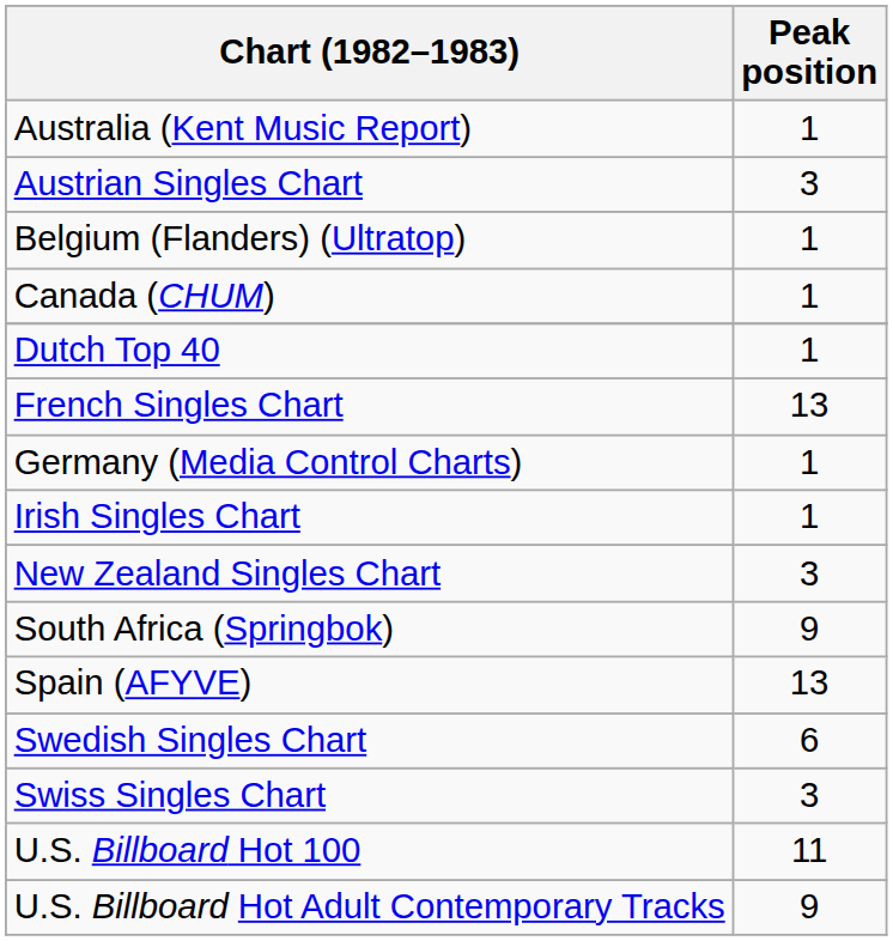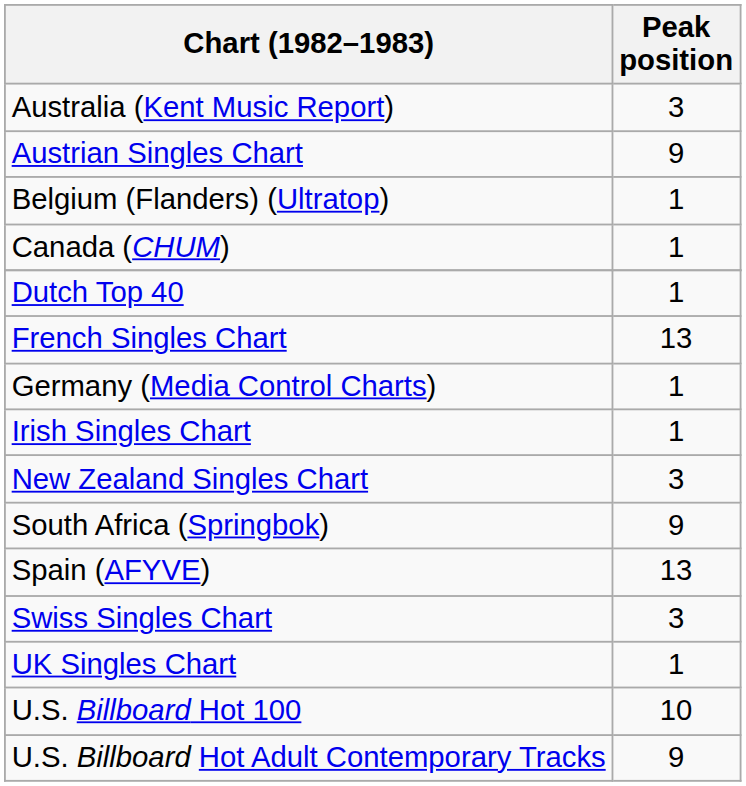 <table class="wikitable sortable">
 <tr>
 <th>Chart (1982–1983)</th>
 <th>Peak<br>position</th>
 </tr>
 <tr>
 <td>Australia (<a href='#'>Kent Music Report</a>)</td>
-<td style="text-align:center;">1</td>
+<td style="text-align:center;">3</td>
 </tr>
 <tr>
 <td><a href='#'>Austrian Singles Chart</a></td>
-<td style="text-align:center;">3</td>
+<td style="text-align:center;">9</td>
 </tr>
 <tr>
 <td>Belgium (Flanders) (<a href='#'>Ultratop</a>)</td>
 <td style="text-align:center;">1</td>
 </tr>
 <tr>
 <td>Canada (<a href='#'><em>CHUM</em></a>)</td>
 <td style="text-align:center;">1</td>
 </tr>
 <tr>
 </tr>
 <tr>
 <td><a href='#'>Dutch Top 40</a></td>
 <td style="text-align:center;">1</td>
 </tr>
 <tr>
 <td><a href='#'>French Singles Chart</a></td>
 <td style="text-align:center;">13</td>
 </tr>
 <tr>
 <td>Germany (<a href='#'>Media Control Charts</a>)</td>
 <td style="text-align:center;">1</td>
 </tr>
 <tr>
 <td><a href='#'>Irish Singles Chart</a></td>
 <td style="text-align:center;">1</td>
 </tr>
 <tr>
 <td><a href='#'>New Zealand Singles Chart</a></td>
 <td style="text-align:center;">3</td>
 </tr>
 <tr>
 <td>South Africa (<a href='#'>Springbok</a>)</td>
 <td align="center">9</td>
 </tr>
 <tr>
 <td>Spain (<a href='#'>AFYVE</a>)</td>
 <td style="text-align:center;">13</td>
 </tr>
 <tr>
-<td><a href='#'>Swedish Singles Chart</a></td>
-<td style="text-align:center;">6</td>
-</tr>
-<tr>
 <td><a href='#'>Swiss Singles Chart</a></td>
 <td style="text-align:center;">3</td>
 </tr>
 <tr>
+<td><a href='#'>UK Singles Chart</a></td>
+<td style="text-align:center;">1</td>
+</tr>
+<tr>
 <td>U.S. <a href='#'><em>Billboard</em> Hot 100</a></td>
-<td style="text-align:center;">11</td>
+<td style="text-align:center;">10</td>
 </tr>
 <tr>
 <td>U.S. <em>Billboard</em> <a href='#'>Hot Adult Contemporary Tracks</a></td>
 <td style="text-align:center;">9</td>
 </tr>
 </table>
